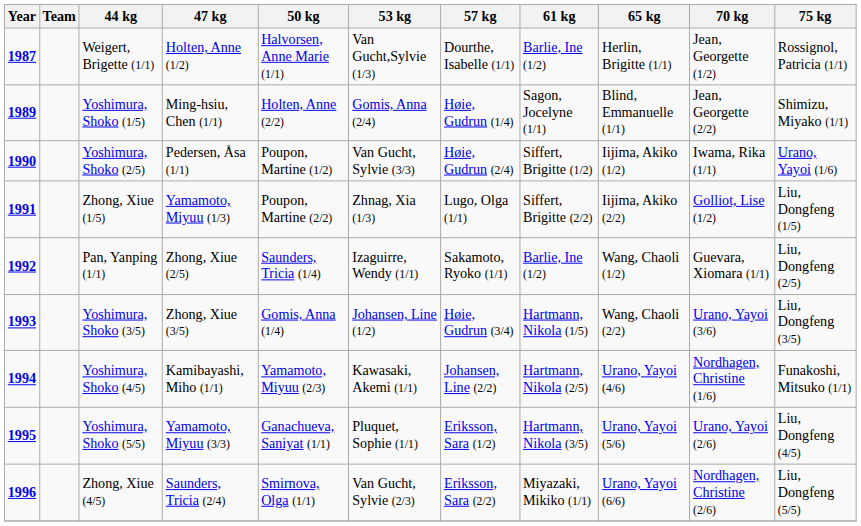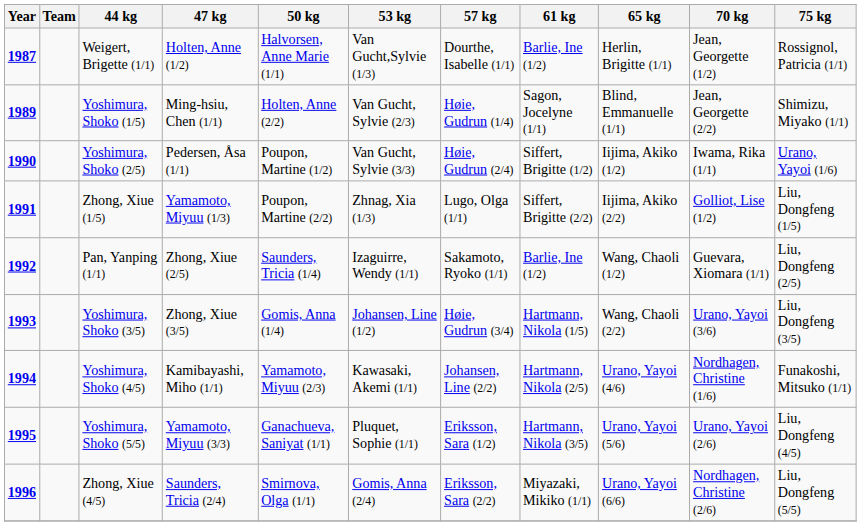 <table class="wikitable sortable"  style="font-size: 90%">
 <tr>
 <th>Year</th>
 <th>Team</th>
 <th width=200>44 kg</th>
 <th width=200>47 kg</th>
 <th width=200>50 kg</th>
 <th width=200>53 kg</th>
 <th width=200>57 kg</th>
 <th width=200>61 kg</th>
 <th width=220>65 kg</th>
 <th width=200>70 kg</th>
 <th width=200>75 kg</th>
 </tr>
 <tr no>
 <td><strong><a href='#'>1987</a></strong></td>
 <td></td>
 <td>  Weigert, Brigette <small>(1/1)</small></td>
 <td> <a href='#'>Holten, Anne</a> <small>(1/2)</small></td>
 <td> <a href='#'>Halvorsen, Anne Marie</a> <small>(1/1)</small></td>
 <td> Van Gucht,Sylvie <small>(1/3)</small></td>
 <td> Dourthe, Isabelle <small>(1/1)</small></td>
 <td> <a href='#'>Barlie, Ine</a> <small>(1/2)</small></td>
 <td> Herlin, Brigitte <small>(1/1)</small></td>
 <td> Jean, Georgette <small>(1/2)</small></td>
 <td> Rossignol, Patricia <small>(1/1)</small></td>
 </tr>
 <tr>
 <td><strong><a href='#'>1989</a></strong></td>
 <td></td>
 <td> <a href='#'>Yoshimura, Shoko</a> <small>(1/5)</small></td>
 <td>  Ming-hsiu, Chen <small>(1/1)</small></td>
 <td> <a href='#'>Holten, Anne</a> <small>(2/2)</small></td>
-<td> <a href='#'>Gomis, Anna</a> <small>(2/4)</small></td>
+<td> Van Gucht, Sylvie <small>(2/3)</small></td>
 <td> <a href='#'>Høie, Gudrun</a> <small>(1/4)</small></td>
 <td> Sagon, Jocelyne <small>(1/1)</small></td>
 <td> Blind, Emmanuelle <small>(1/1)</small></td>
 <td> Jean, Georgette <small>(2/2)</small></td>
 <td> Shimizu, Miyako <small>(1/1)</small></td>
 </tr>
 <tr>
 <td><strong><a href='#'>1990</a></strong></td>
 <td></td>
 <td> <a href='#'>Yoshimura, Shoko</a> <small>(2/5)</small></td>
 <td> Pedersen, Åsa <small>(1/1)</small></td>
 <td> Poupon, Martine <small>(1/2)</small></td>
 <td> Van Gucht, Sylvie <small>(3/3)</small></td>
 <td> <a href='#'>Høie, Gudrun</a> <small>(2/4)</small></td>
 <td> Siffert, Brigitte <small>(1/2)</small></td>
 <td> Iijima, Akiko <small>(1/2)</small></td>
 <td> Iwama, Rika <small>(1/1)</small></td>
 <td> <a href='#'>Urano, Yayoi</a> <small>(1/6)</small></td>
 </tr>
 <tr>
 <td><strong><a href='#'>1991</a></strong></td>
 <td></td>
 <td> Zhong, Xiue <small>(1/5)</small></td>
 <td> <a href='#'>Yamamoto, Miyuu</a> <small>(1/3)</small></td>
 <td> Poupon, Martine <small>(2/2)</small></td>
 <td> Zhnag, Xia <small>(1/3)</small></td>
 <td> Lugo, Olga <small>(1/1)</small></td>
 <td> Siffert, Brigitte <small>(2/2)</small></td>
 <td> Iijima, Akiko <small>(2/2)</small></td>
 <td> <a href='#'>Golliot, Lise</a> <small>(1/2)</small></td>
 <td> Liu, Dongfeng <small>(1/5)</small></td>
 </tr>
 <tr>
 <td><strong><a href='#'>1992</a></strong></td>
 <td></td>
 <td> Pan, Yanping <small>(1/1)</small></td>
 <td> Zhong, Xiue <small>(2/5)</small></td>
 <td> <a href='#'>Saunders, Tricia</a> <small>(1/4)</small></td>
 <td> Izaguirre, Wendy <small>(1/1)</small></td>
 <td> Sakamoto, Ryoko <small>(1/1)</small></td>
 <td> <a href='#'>Barlie, Ine</a> <small>(1/2)</small></td>
 <td> Wang, Chaoli <small>(1/2)</small></td>
 <td>  Guevara, Xiomara <small>(1/1)</small></td>
 <td> Liu, Dongfeng <small>(2/5)</small></td>
 </tr>
 <tr>
 <td><strong><a href='#'>1993</a></strong></td>
 <td></td>
 <td> <a href='#'>Yoshimura, Shoko</a> <small>(3/5)</small></td>
 <td> Zhong, Xiue <small>(3/5)</small></td>
 <td> <a href='#'>Gomis, Anna</a> <small>(1/4)</small></td>
 <td> <a href='#'>Johansen, Line</a> <small>(1/2)</small></td>
 <td> <a href='#'>Høie, Gudrun</a> <small>(3/4)</small></td>
 <td> <a href='#'>Hartmann, Nikola</a> <small>(1/5)</small></td>
 <td> Wang, Chaoli <small>(2/2)</small></td>
 <td> <a href='#'>Urano, Yayoi</a> <small>(3/6)</small></td>
 <td> Liu, Dongfeng <small>(3/5)</small></td>
 </tr>
 <tr>
 <td><strong><a href='#'>1994</a></strong></td>
 <td></td>
 <td> <a href='#'>Yoshimura, Shoko</a> <small>(4/5)</small></td>
 <td> Kamibayashi, Miho <small>(1/1)</small></td>
 <td> <a href='#'>Yamamoto, Miyuu</a> <small>(2/3)</small></td>
 <td> Kawasaki, Akemi <small>(1/1)</small></td>
 <td> <a href='#'>Johansen, Line</a> <small>(2/2)</small></td>
 <td> <a href='#'>Hartmann, Nikola</a> <small>(2/5)</small></td>
 <td> <a href='#'>Urano, Yayoi</a> <small>(4/6)</small></td>
 <td> <a href='#'>Nordhagen, Christine</a> <small>(1/6)</small></td>
 <td> Funakoshi, Mitsuko <small>(1/1)</small></td>
 </tr>
 <tr>
 <td><strong><a href='#'>1995</a></strong></td>
 <td></td>
 <td> <a href='#'>Yoshimura, Shoko</a> <small>(5/5)</small></td>
 <td> <a href='#'>Yamamoto, Miyuu</a> <small>(3/3)</small></td>
 <td> <a href='#'>Ganachueva, Saniyat</a> <small>(1/1)</small></td>
 <td> Pluquet, Sophie <small>(1/1)</small></td>
 <td> <a href='#'>Eriksson, Sara</a> <small>(1/2)</small></td>
 <td> <a href='#'>Hartmann, Nikola</a> <small>(3/5)</small></td>
 <td> <a href='#'>Urano, Yayoi</a> <small>(5/6)</small></td>
 <td> <a href='#'>Urano, Yayoi</a> <small>(2/6)</small></td>
 <td> Liu, Dongfeng <small>(4/5)</small></td>
 </tr>
 <tr>
 <td><strong><a href='#'>1996</a></strong></td>
 <td></td>
 <td> Zhong, Xiue <small>(4/5)</small></td>
 <td> <a href='#'>Saunders, Tricia</a> <small>(2/4)</small></td>
 <td> <a href='#'>Smirnova, Olga</a> <small>(1/1)</small></td>
-<td> Van Gucht, Sylvie <small>(2/3)</small></td>
+<td> <a href='#'>Gomis, Anna</a> <small>(2/4)</small></td>
 <td> <a href='#'>Eriksson, Sara</a> <small>(2/2)</small></td>
 <td> Miyazaki, Mikiko <small>(1/1)</small></td>
 <td> <a href='#'>Urano, Yayoi</a> <small>(6/6)</small></td>
 <td> <a href='#'>Nordhagen, Christine</a> <small>(2/6)</small></td>
 <td> Liu, Dongfeng <small>(5/5)</small></td>
 </tr>
 <tr>
 </tr>
 </table>
